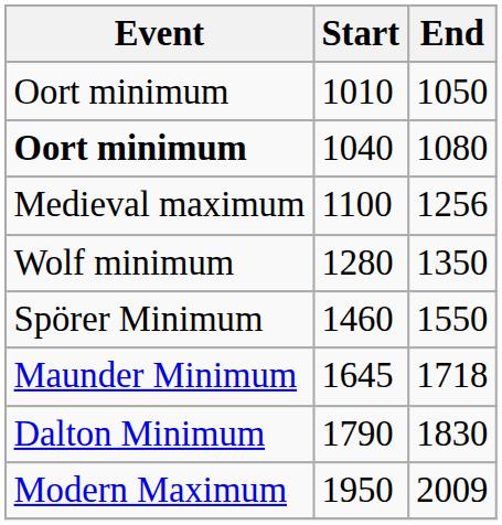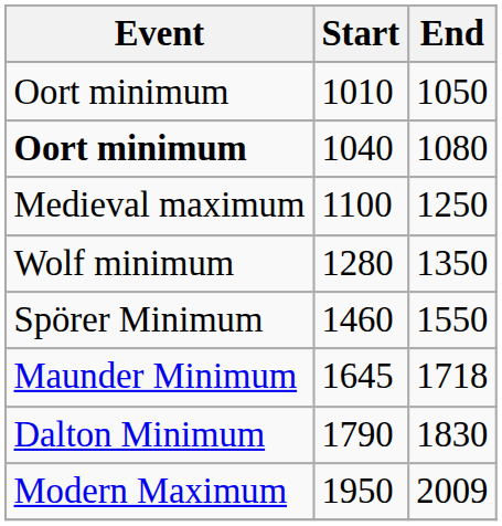 <table class="wikitable">
 <tr>
 <th>Event</th>
 <th>Start</th>
 <th>End</th>
 </tr>
 <tr>
 <td>Oort minimum </td>
 <td>1010</td>
 <td>1050</td>
 </tr>
 <tr>
 <td><strong>Oort minimum</strong></td>
 <td>1040</td>
 <td>1080</td>
 </tr>
 <tr>
 <td>Medieval maximum</td>
 <td>1100</td>
-<td>1256</td>
+<td>1250</td>
 </tr>
 <tr>
 <td>Wolf minimum</td>
 <td>1280</td>
 <td>1350</td>
 </tr>
 <tr>
 <td>Spörer Minimum</td>
 <td>1460</td>
 <td>1550</td>
 </tr>
 <tr>
 <td><a href='#'>Maunder Minimum</a></td>
 <td>1645</td>
 <td>1718</td>
 </tr>
 <tr>
 <td><a href='#'>Dalton Minimum</a></td>
 <td>1790</td>
 <td>1830</td>
 </tr>
 <tr>
 <td><a href='#'>Modern Maximum</a></td>
 <td>1950</td>
 <td>2009</td>
 </tr>
 <tr>
 </tr>
 </table>
